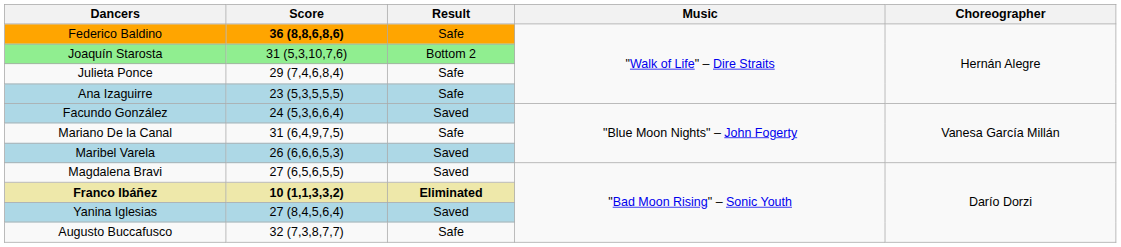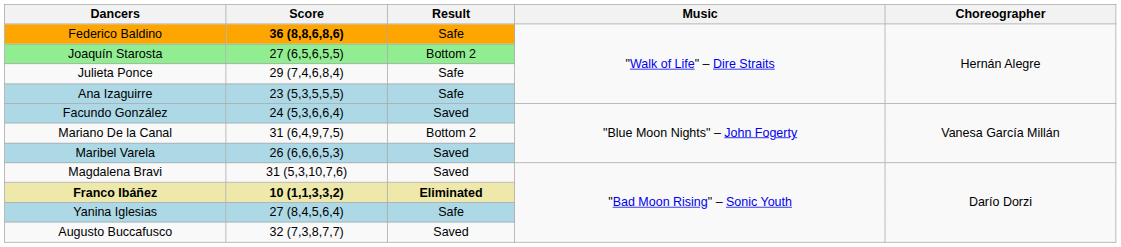 <table class="wikitable" width="90%" style="text-align:center;">
 <tr bgcolor="f2f2f2">
 <td><strong>Dancers</strong></td>
 <td><strong>Score</strong></td>
 <td><strong>Result</strong></td>
 <td><strong>Music</strong></td>
 <td><strong>Choreographer</strong></td>
 </tr>
 <tr>
 <td bgcolor=orange>Federico Baldino</td>
 <td bgcolor=orange><strong>36 (8,8,6,8,6)</strong></td>
 <td bgcolor=orange>Safe</td>
 <td rowspan=4>"<a href='#'>Walk of Life</a>" – <a href='#'>Dire Straits</a></td>
 <td rowspan=4>Hernán Alegre</td>
 </tr>
 <tr bgcolor=lightgreen>
 <td>Joaquín Starosta</td>
-<td>31 (5,3,10,7,6)</td>
+<td>27 (6,5,6,5,5)</td>
 <td>Bottom 2</td>
 </tr>
 <tr>
 <td>Julieta Ponce</td>
 <td>29 (7,4,6,8,4)</td>
 <td>Safe</td>
 </tr>
 <tr bgcolor=lightblue>
 <td>Ana Izaguirre</td>
 <td>23 (5,3,5,5,5)</td>
 <td>Safe</td>
 </tr>
 <tr>
 <td bgcolor=lightblue>Facundo González</td>
 <td bgcolor=lightblue>24 (5,3,6,6,4)</td>
 <td bgcolor=lightblue>Saved</td>
 <td rowspan=3>"Blue Moon Nights" – <a href='#'>John Fogerty</a></td>
 <td rowspan=3>Vanesa García Millán</td>
 </tr>
 <tr>
 <td>Mariano De la Canal</td>
 <td>31 (6,4,9,7,5)</td>
-<td>Safe</td>
+<td>Bottom 2</td>
 </tr>
 <tr bgcolor=lightblue>
 <td>Maribel Varela</td>
 <td>26 (6,6,6,5,3)</td>
 <td>Saved</td>
 </tr>
 <tr>
 <td>Magdalena Bravi</td>
-<td>27 (6,5,6,5,5)</td>
+<td>31 (5,3,10,7,6)</td>
 <td>Saved</td>
 <td rowspan=4>"<a href='#'>Bad Moon Rising</a>" – <a href='#'>Sonic Youth</a></td>
 <td rowspan=4>Darío Dorzi</td>
 </tr>
 <tr bgcolor=palegoldenrod>
 <td><strong>Franco Ibáñez</strong></td>
 <td><strong>10 (1,1,3,3,2)</strong></td>
 <td><strong>Eliminated</strong></td>
 </tr>
 <tr bgcolor=lightblue>
 <td>Yanina Iglesias</td>
 <td>27 (8,4,5,6,4)</td>
-<td>Saved</td>
+<td>Safe</td>
 </tr>
 <tr>
 <td>Augusto Buccafusco</td>
 <td>32 (7,3,8,7,7)</td>
-<td>Safe</td>
+<td>Saved</td>
 </tr>
 </table>
